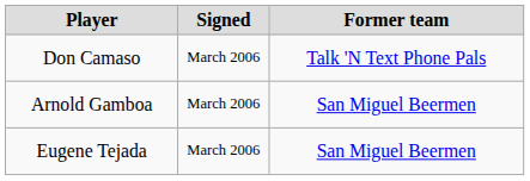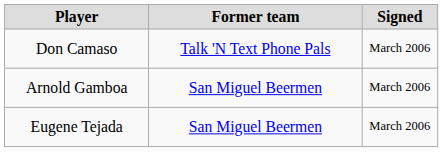 <table class="wikitable" style="text-align: center">
 <tr align="center" bgcolor="#dddddd">
 <td style="width:140px"><strong>Player</strong></td>
+<td style="width:210px"><strong>Former team</strong></td>
 <td style="width:70px"><strong>Signed</strong></td>
-<td style="width:210px"><strong>Former team</strong></td>
 </tr>
 <tr style="height:40px">
 <td>Don Camaso</td>
+<td><a href='#'>Talk 'N Text Phone Pals</a></td>
 <td style="font-size: 80%">March 2006</td>
-<td><a href='#'>Talk 'N Text Phone Pals</a></td>
 </tr>
 <tr style="height:40px">
 <td>Arnold Gamboa</td>
+<td><a href='#'>San Miguel Beermen</a></td>
 <td style="font-size: 80%">March 2006</td>
-<td><a href='#'>San Miguel Beermen</a></td>
 </tr>
 <tr style="height:40px">
 <td>Eugene Tejada</td>
+<td><a href='#'>San Miguel Beermen</a></td>
 <td style="font-size: 80%">March 2006</td>
-<td><a href='#'>San Miguel Beermen</a></td>
 </tr>
 </table>
